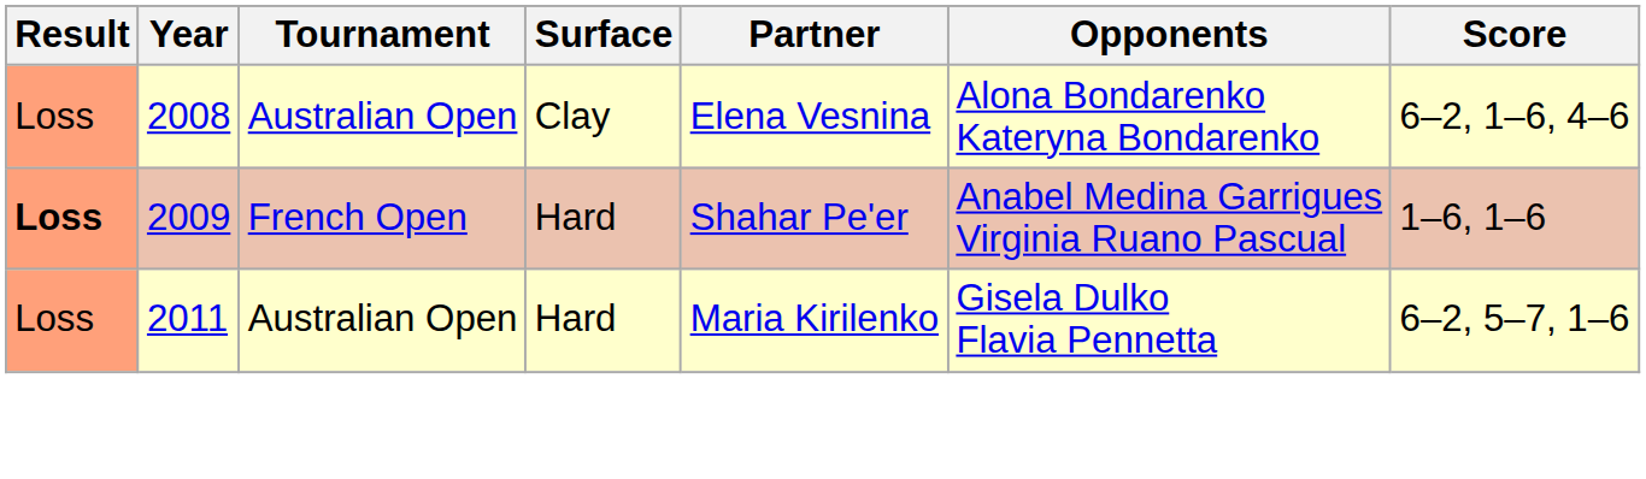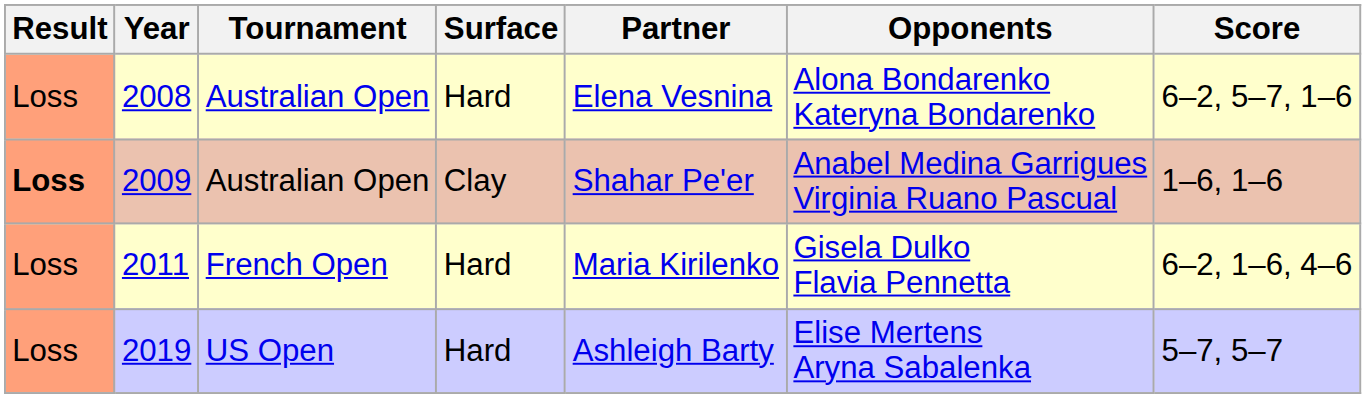 <table class="sortable wikitable">
 <tr>
 <th>Result</th>
 <th>Year</th>
 <th>Tournament</th>
 <th>Surface</th>
 <th>Partner</th>
 <th>Opponents</th>
 <th class=unsortable>Score</th>
 </tr>
 <tr bgcolor=FFFFCC>
 <td style=background:#ffa07a>Loss</td>
 <td><a href='#'>2008</a></td>
 <td><a href='#'>Australian Open</a></td>
-<td>Clay</td>
+<td>Hard</td>
 <td> <a href='#'>Elena Vesnina</a></td>
 <td> <a href='#'>Alona Bondarenko</a><br> <a href='#'>Kateryna Bondarenko</a></td>
-<td>6–2, 1–6, 4–6</td>
+<td>6–2, 5–7, 1–6</td>
 </tr>
 <tr bgcolor=EBC2AF>
 <td style=background:#ffa07a><strong>Loss</strong></td>
 <td><a href='#'>2009</a></td>
-<td><a href='#'>French Open</a></td>
-<td>Hard</td>
+<td>Australian Open</td>
+<td>Clay</td>
 <td> <a href='#'>Shahar Pe'er</a></td>
 <td> <a href='#'>Anabel Medina Garrigues</a><br> <a href='#'>Virginia Ruano Pascual</a></td>
 <td>1–6, 1–6</td>
 </tr>
 <tr bgcolor=FFFFCC>
 <td style=background:#ffa07a>Loss</td>
 <td><a href='#'>2011</a></td>
-<td>Australian Open</td>
+<td><a href='#'>French Open</a></td>
 <td>Hard</td>
 <td> <a href='#'>Maria Kirilenko</a></td>
 <td> <a href='#'>Gisela Dulko</a><br> <a href='#'>Flavia Pennetta</a></td>
-<td>6–2, 5–7, 1–6</td>
+<td>6–2, 1–6, 4–6</td>
+</tr>
+<tr bgcolor=#CCCCFF>
+<td style=background-color:#FFA07A>Loss</td>
+<td><a href='#'>2019</a></td>
+<td><a href='#'>US Open</a></td>
+<td>Hard</td>
+<td> <a href='#'>Ashleigh Barty</a></td>
+<td> <a href='#'>Elise Mertens</a><br> <a href='#'>Aryna Sabalenka</a></td>
+<td>5–7, 5–7</td>
 </tr>
 </table>
